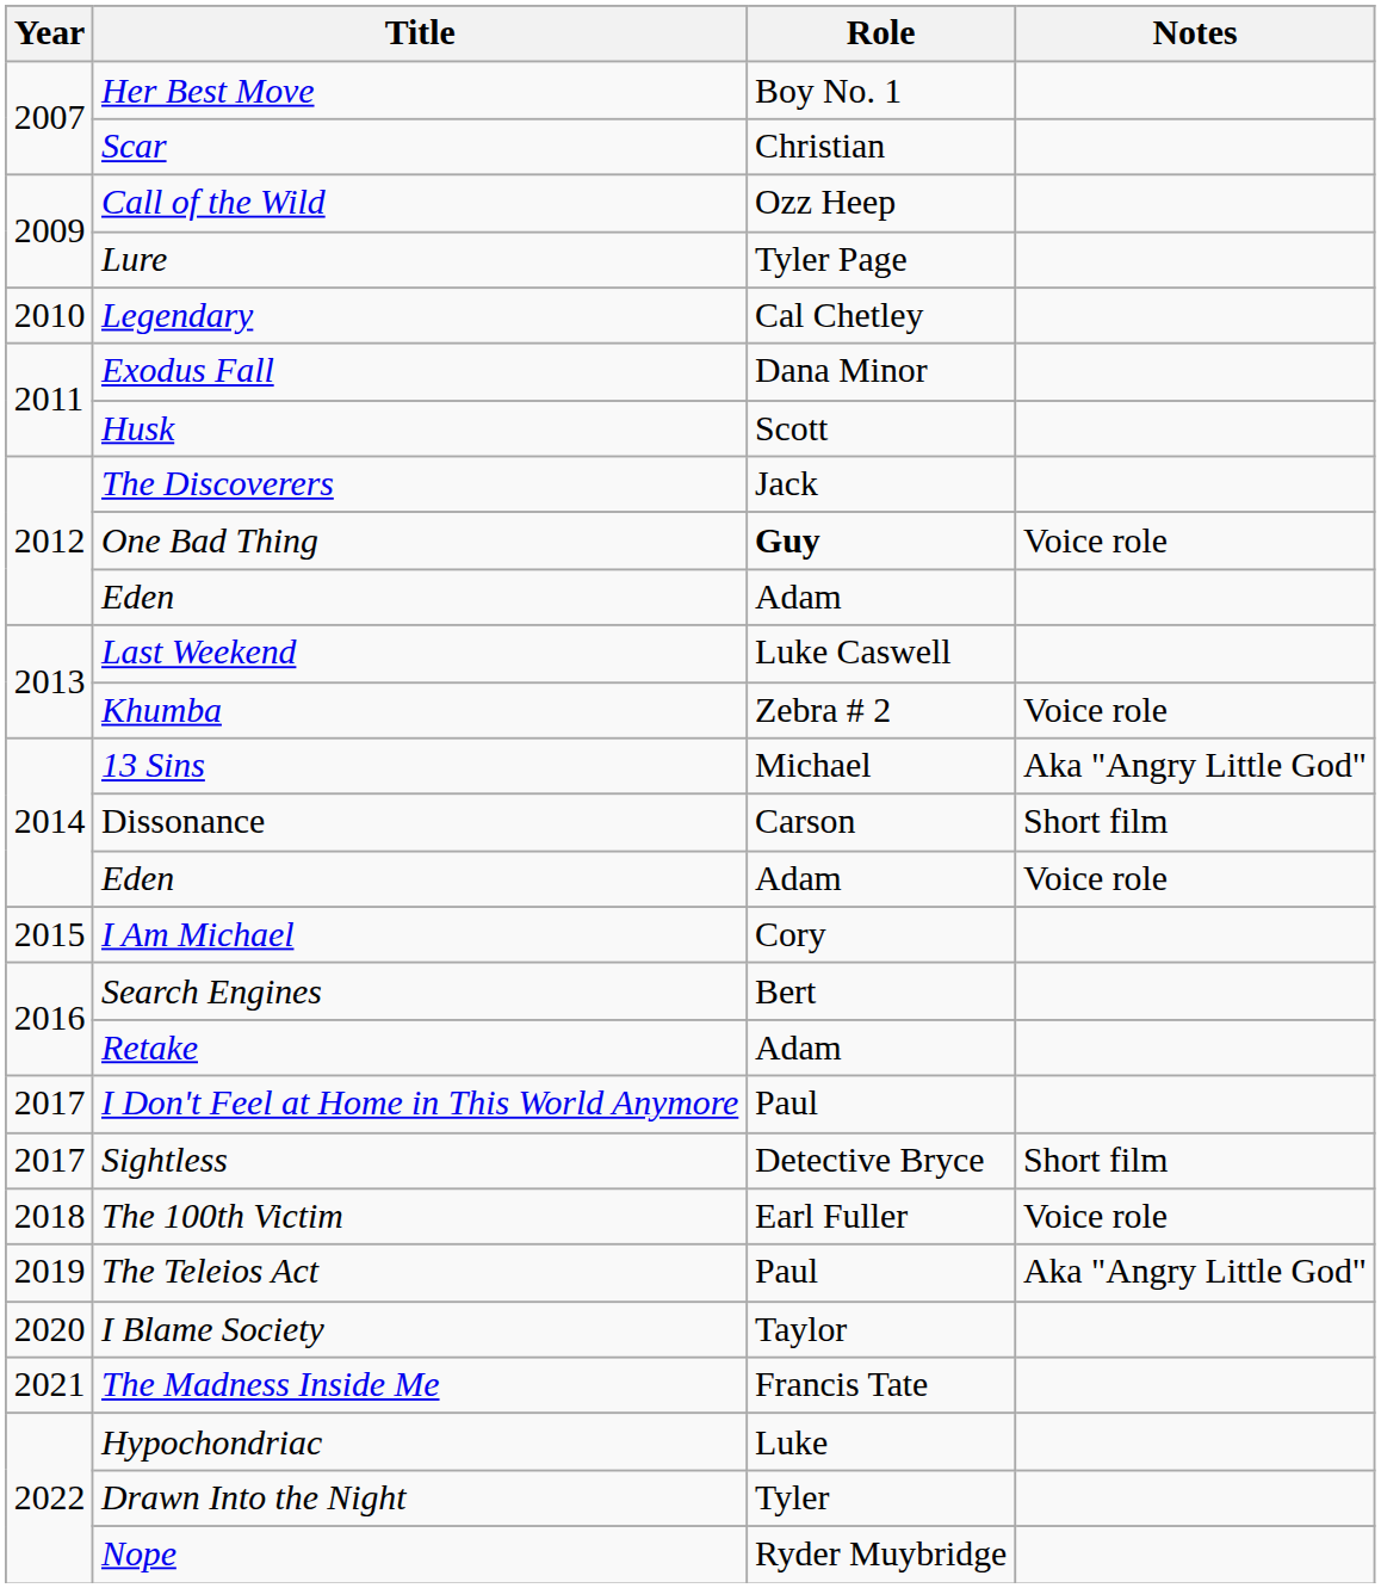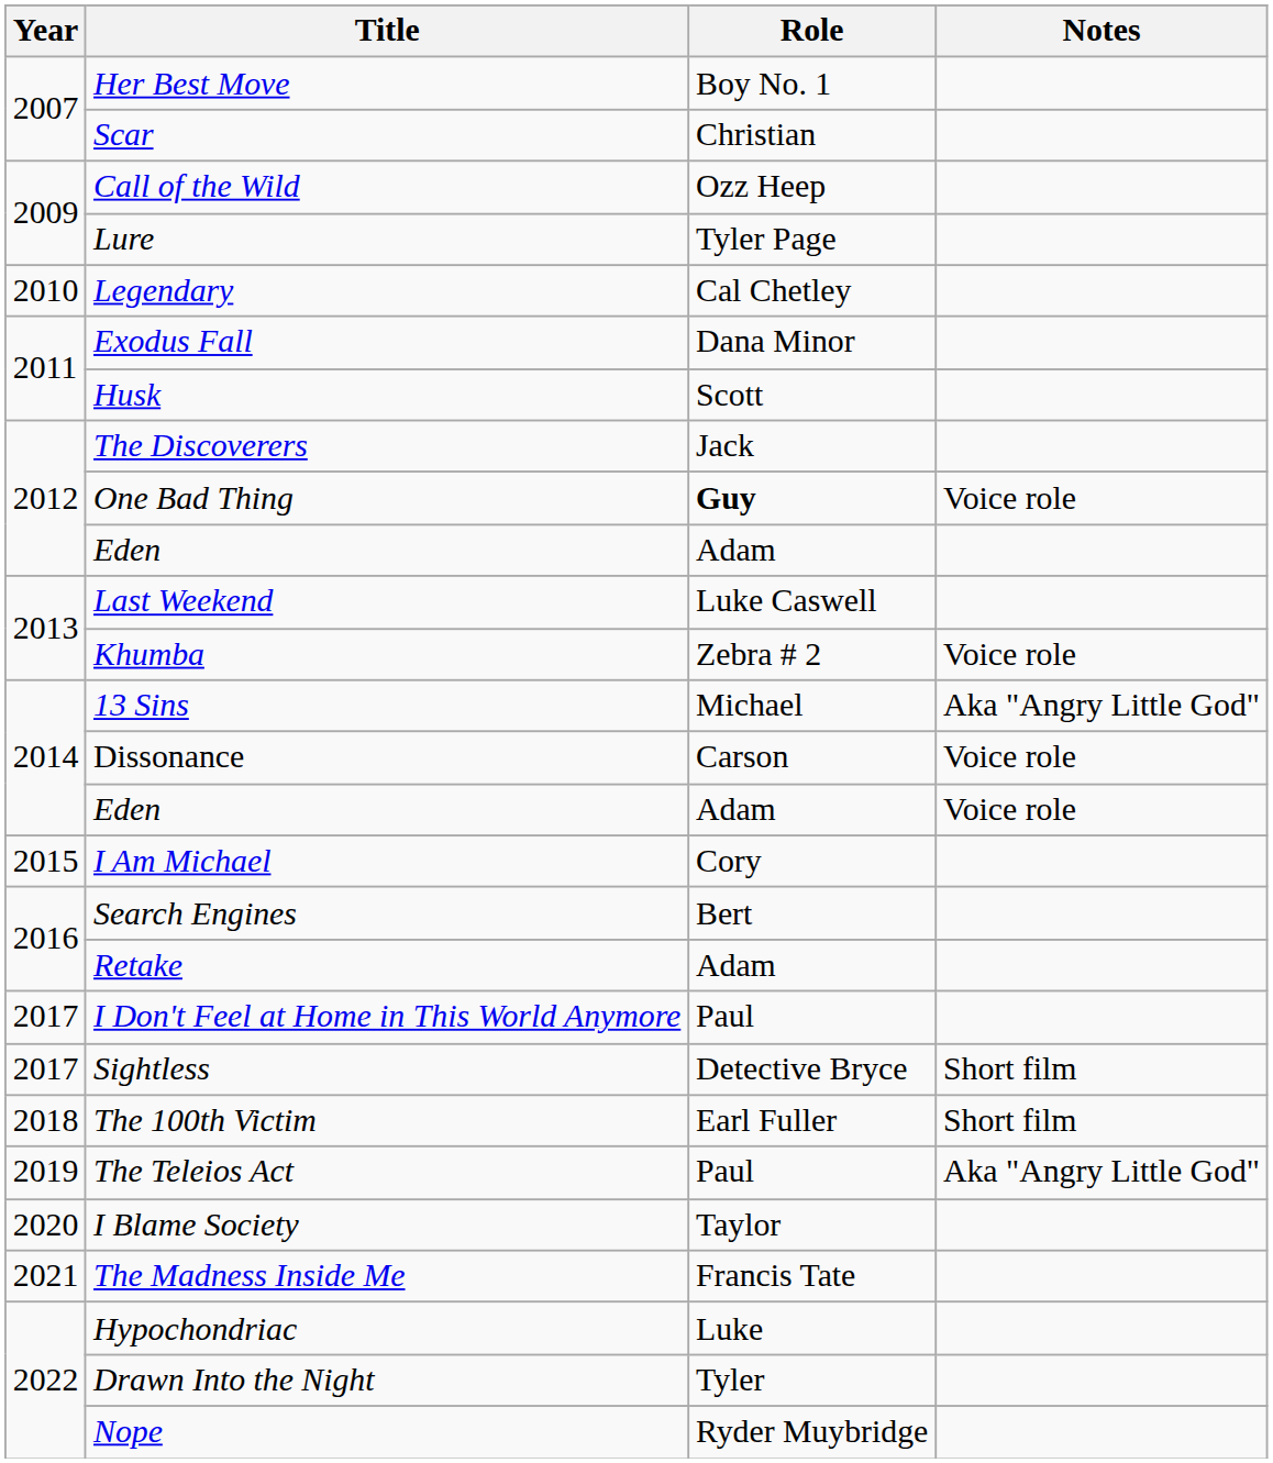 <table class="wikitable sortable">
 <tr>
 <th>Year</th>
 <th>Title</th>
 <th>Role</th>
 <th>Notes</th>
 </tr>
 <tr>
 <td rowspan="2">2007</td>
 <td><em><a href='#'>Her Best Move</a></em></td>
 <td>Boy No. 1</td>
 <td></td>
 </tr>
 <tr>
 <td><em><a href='#'>Scar</a></em></td>
 <td>Christian</td>
 <td></td>
 </tr>
 <tr>
 <td rowspan="2">2009</td>
 <td><em><a href='#'>Call of the Wild</a></em></td>
 <td>Ozz Heep</td>
 <td></td>
 </tr>
 <tr>
 <td><em>Lure</em></td>
 <td>Tyler Page</td>
 <td></td>
 </tr>
 <tr>
 <td>2010</td>
 <td><em><a href='#'>Legendary</a></em></td>
 <td>Cal Chetley</td>
 <td></td>
 </tr>
 <tr>
 <td rowspan="2">2011</td>
 <td><em><a href='#'>Exodus Fall</a></em></td>
 <td>Dana Minor</td>
 <td></td>
 </tr>
 <tr>
 <td><em><a href='#'>Husk</a></em></td>
 <td>Scott</td>
 <td></td>
 </tr>
 <tr>
 <td rowspan="3">2012</td>
 <td><em><a href='#'>The Discoverers</a></em></td>
 <td>Jack</td>
 <td></td>
 </tr>
 <tr>
 <td><em>One Bad Thing</em></td>
 <td><strong>Guy</strong></td>
 <td>Voice role</td>
 </tr>
 <tr>
 <td><em>Eden</em></td>
 <td>Adam</td>
 <td></td>
 </tr>
 <tr>
 <td rowspan="2">2013</td>
 <td><em><a href='#'>Last Weekend</a></em></td>
 <td>Luke Caswell</td>
 <td></td>
 </tr>
 <tr>
 <td><em><a href='#'>Khumba</a></em></td>
 <td>Zebra # 2</td>
 <td>Voice role</td>
 </tr>
 <tr>
 <td rowspan="3">2014</td>
 <td><em><a href='#'>13 Sins</a></em></td>
 <td>Michael</td>
 <td>Aka "Angry Little God"</td>
 </tr>
 <tr>
 <td>Dissonance</td>
 <td>Carson</td>
-<td>Short film</td>
+<td>Voice role</td>
 </tr>
 <tr>
 <td><em>Eden</em></td>
 <td>Adam</td>
 <td>Voice role</td>
 </tr>
 <tr>
 <td>2015</td>
 <td><em><a href='#'>I Am Michael</a></em></td>
 <td>Cory</td>
 <td></td>
 </tr>
 <tr>
 <td rowspan="2">2016</td>
 <td><em>Search Engines</em></td>
 <td>Bert</td>
 <td></td>
 </tr>
 <tr>
 <td><em><a href='#'>Retake</a></em></td>
 <td>Adam</td>
 <td></td>
 </tr>
 <tr>
 <td>2017</td>
 <td><em><a href='#'>I Don't Feel at Home in This World Anymore</a></em></td>
 <td>Paul</td>
 <td></td>
 </tr>
 <tr>
 <td>2017</td>
 <td><em>Sightless</em></td>
 <td>Detective Bryce</td>
 <td>Short film</td>
 </tr>
 <tr>
 <td>2018</td>
 <td><em>The 100th Victim</em></td>
 <td>Earl Fuller</td>
-<td>Voice role</td>
+<td>Short film</td>
 </tr>
 <tr>
 <td>2019</td>
 <td><em>The Teleios Act</em></td>
 <td>Paul</td>
 <td>Aka "Angry Little God"</td>
 </tr>
 <tr>
 <td>2020</td>
 <td><em>I Blame Society</em></td>
 <td>Taylor</td>
 <td></td>
 </tr>
 <tr>
 <td>2021</td>
 <td><em><a href='#'>The Madness Inside Me</a></em></td>
 <td>Francis Tate</td>
 <td></td>
 </tr>
 <tr>
 <td rowspan="3">2022</td>
 <td><em>Hypochondriac</em></td>
 <td>Luke</td>
 <td></td>
 </tr>
 <tr>
 <td><em>Drawn Into the Night</em></td>
 <td>Tyler</td>
 <td></td>
 </tr>
 <tr>
 <td><em><a href='#'>Nope</a></em></td>
 <td>Ryder Muybridge</td>
 <td></td>
 </tr>
 </table>
